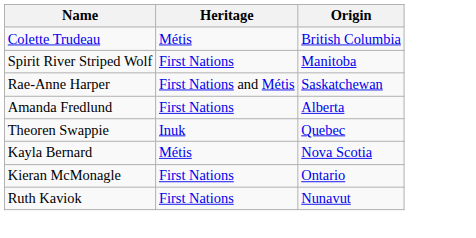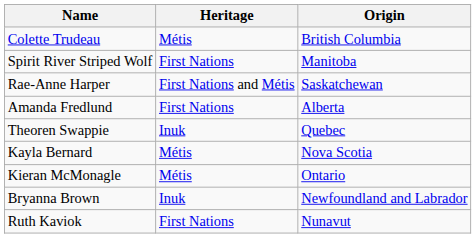 <table class="wikitable">
 <tr>
 <th>Name</th>
 <th>Heritage</th>
 <th>Origin</th>
 </tr>
 <tr>
 <td><a href='#'>Colette Trudeau</a></td>
 <td><a href='#'>Métis</a></td>
 <td><a href='#'>British Columbia</a></td>
 </tr>
 <tr>
 <td>Spirit River Striped Wolf</td>
 <td><a href='#'>First Nations</a></td>
 <td><a href='#'>Manitoba</a></td>
 </tr>
 <tr>
 <td>Rae-Anne Harper</td>
 <td><a href='#'>First Nations</a> and <a href='#'>Métis</a></td>
 <td><a href='#'>Saskatchewan</a></td>
 </tr>
 <tr>
 <td>Amanda Fredlund</td>
 <td><a href='#'>First Nations</a></td>
 <td><a href='#'>Alberta</a></td>
 </tr>
 <tr>
 <td>Theoren Swappie</td>
 <td><a href='#'>Inuk</a></td>
 <td><a href='#'>Quebec</a></td>
 </tr>
 <tr>
 <td>Kayla Bernard</td>
 <td><a href='#'>Métis</a></td>
 <td><a href='#'>Nova Scotia</a></td>
 </tr>
 <tr>
 <td>Kieran McMonagle</td>
-<td><a href='#'>First Nations</a></td>
+<td><a href='#'>Métis</a></td>
 <td><a href='#'>Ontario</a></td>
+</tr>
+<tr>
+<td>Bryanna Brown</td>
+<td><a href='#'>Inuk</a></td>
+<td><a href='#'>Newfoundland and Labrador</a></td>
 </tr>
 <tr>
 <td>Ruth Kaviok</td>
 <td><a href='#'>First Nations</a></td>
 <td><a href='#'>Nunavut</a></td>
 </tr>
 </table>
